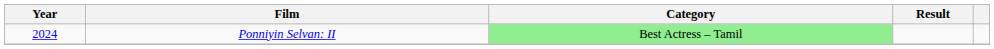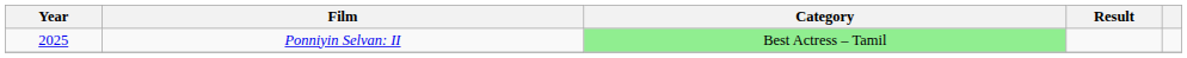 <table class="wikitable sortable" style="width:100%;">
 <tr>
 <th style="width:5%;">Year</th>
 <th style="width:25%;">Film</th>
 <th style="width:25%;">Category</th>
 <th style="width:5%;">Result</th>
 <th style="width:1%;" class="unsortable"></th>
 </tr>
 <tr>
-<td style="text-align:center;"><a href='#'>2024</a></td>
+<td style="text-align:center;"><a href='#'>2025</a></td>
 <td style="text-align:center;"><em><a href='#'>Ponniyin Selvan: II</a></em></td>
 <td style="background: lightgreen; text-align:center;">Best Actress – Tamil</td>
 <td></td>
 <td style="text-align:center;"></td>
 </tr>
 <tr>
 </tr>
 </table>
